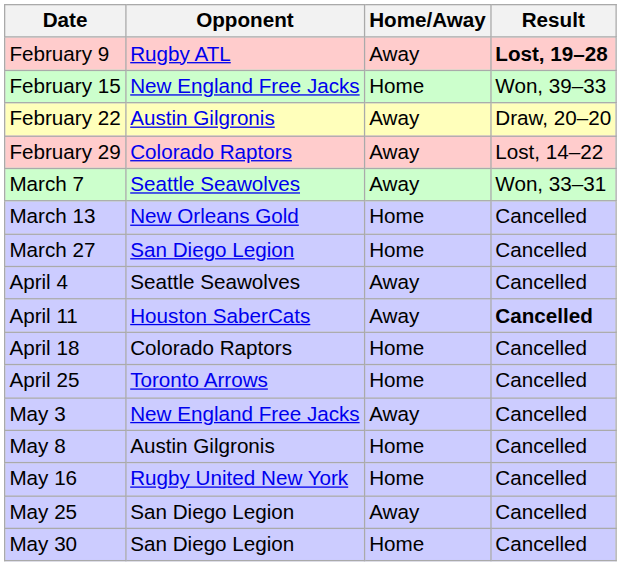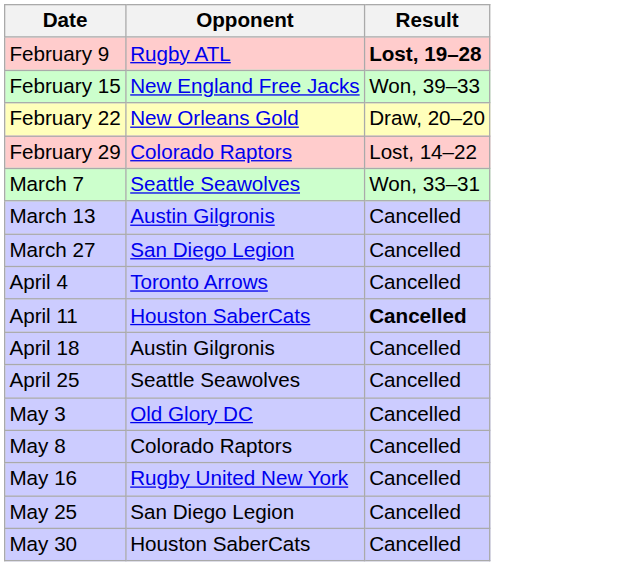 <table class="wikitable">
 <tr>
 <th>Date</th>
 <th>Opponent</th>
-<th>Home/Away</th>
 <th>Result</th>
 </tr>
 <tr bgcolor="#FFCCCC">
 <td>February 9</td>
 <td><a href='#'>Rugby ATL</a></td>
-<td>Away</td>
 <td><strong>Lost, 19–28</strong></td>
 </tr>
 <tr bgcolor="#CCFFCC">
 <td>February 15</td>
 <td><a href='#'>New England Free Jacks</a></td>
-<td>Home</td>
 <td>Won, 39–33</td>
 </tr>
 <tr bgcolor="#FFFFBB">
 <td>February 22</td>
-<td><a href='#'>Austin Gilgronis</a></td>
-<td>Away</td>
+<td><a href='#'>New Orleans Gold</a></td>
 <td>Draw, 20–20</td>
 </tr>
 <tr bgcolor="#FFCCCC">
 <td>February 29</td>
 <td><a href='#'>Colorado Raptors</a></td>
-<td>Away</td>
 <td>Lost, 14–22</td>
 </tr>
 <tr bgcolor="#CCFFCC">
 <td>March 7</td>
 <td><a href='#'>Seattle Seawolves</a></td>
-<td>Away</td>
 <td>Won, 33–31</td>
 </tr>
 <tr bgcolor="#CCCCFF">
 <td>March 13</td>
-<td><a href='#'>New Orleans Gold</a></td>
-<td>Home</td>
+<td><a href='#'>Austin Gilgronis</a></td>
 <td>Cancelled</td>
 </tr>
 <tr bgcolor="#CCCCFF">
 <td>March 27</td>
 <td><a href='#'>San Diego Legion</a></td>
-<td>Home</td>
 <td>Cancelled</td>
 </tr>
 <tr bgcolor="#CCCCFF">
 <td>April 4</td>
-<td>Seattle Seawolves</td>
-<td>Away</td>
+<td><a href='#'>Toronto Arrows</a></td>
 <td>Cancelled</td>
 </tr>
 <tr bgcolor="#CCCCFF">
 <td>April 11</td>
 <td><a href='#'>Houston SaberCats</a></td>
-<td>Away</td>
 <td><strong>Cancelled</strong></td>
 </tr>
 <tr bgcolor="#CCCCFF">
 <td>April 18</td>
-<td>Colorado Raptors</td>
-<td>Home</td>
+<td>Austin Gilgronis</td>
 <td>Cancelled</td>
 </tr>
 <tr bgcolor="#CCCCFF">
 <td>April 25</td>
-<td><a href='#'>Toronto Arrows</a></td>
-<td>Home</td>
+<td>Seattle Seawolves</td>
 <td>Cancelled</td>
 </tr>
 <tr bgcolor="#CCCCFF">
 <td>May 3</td>
-<td><a href='#'>New England Free Jacks</a></td>
-<td>Away</td>
+<td><a href='#'>Old Glory DC</a></td>
 <td>Cancelled</td>
 </tr>
 <tr bgcolor="#CCCCFF">
 <td>May 8</td>
-<td>Austin Gilgronis</td>
-<td>Home</td>
+<td>Colorado Raptors</td>
 <td>Cancelled</td>
 </tr>
 <tr bgcolor="#CCCCFF">
 <td>May 16</td>
 <td><a href='#'>Rugby United New York</a></td>
-<td>Home</td>
 <td>Cancelled</td>
 </tr>
 <tr bgcolor="#CCCCFF">
 <td>May 25</td>
 <td>San Diego Legion</td>
-<td>Away</td>
 <td>Cancelled</td>
 </tr>
 <tr bgcolor="#CCCCFF">
 <td>May 30</td>
-<td>San Diego Legion</td>
-<td>Home</td>
+<td>Houston SaberCats</td>
 <td>Cancelled</td>
 </tr>
 </table>
